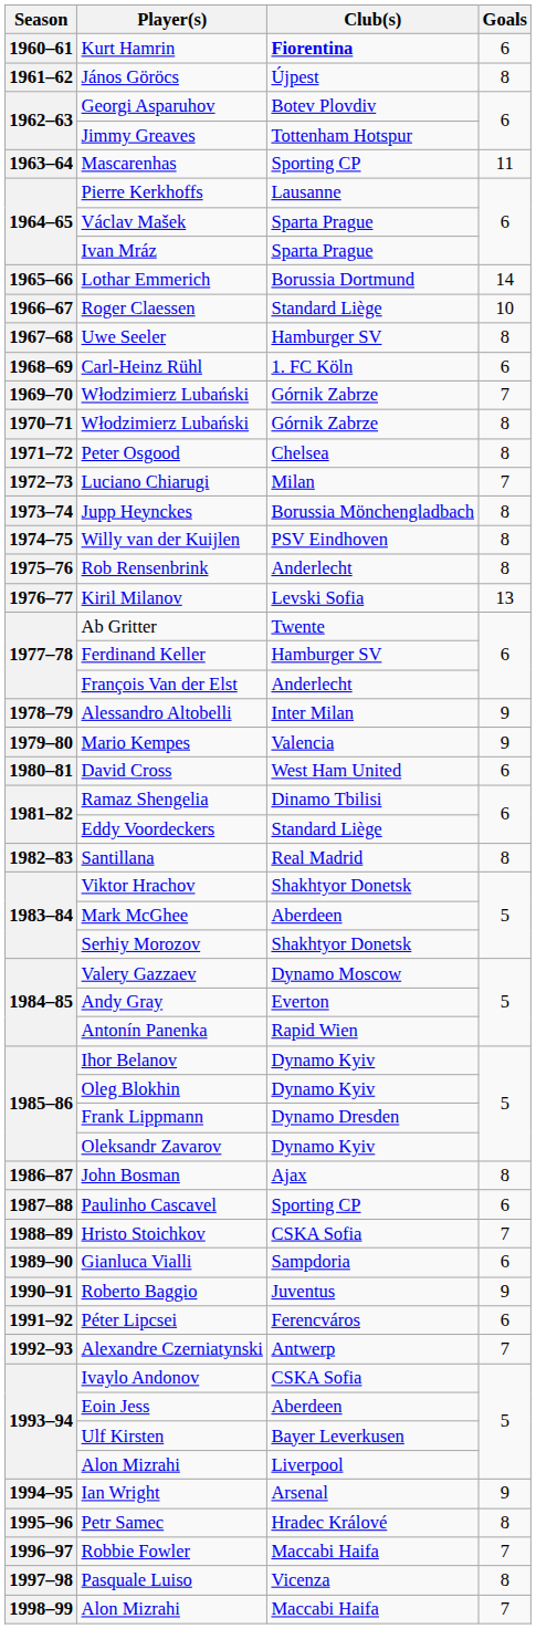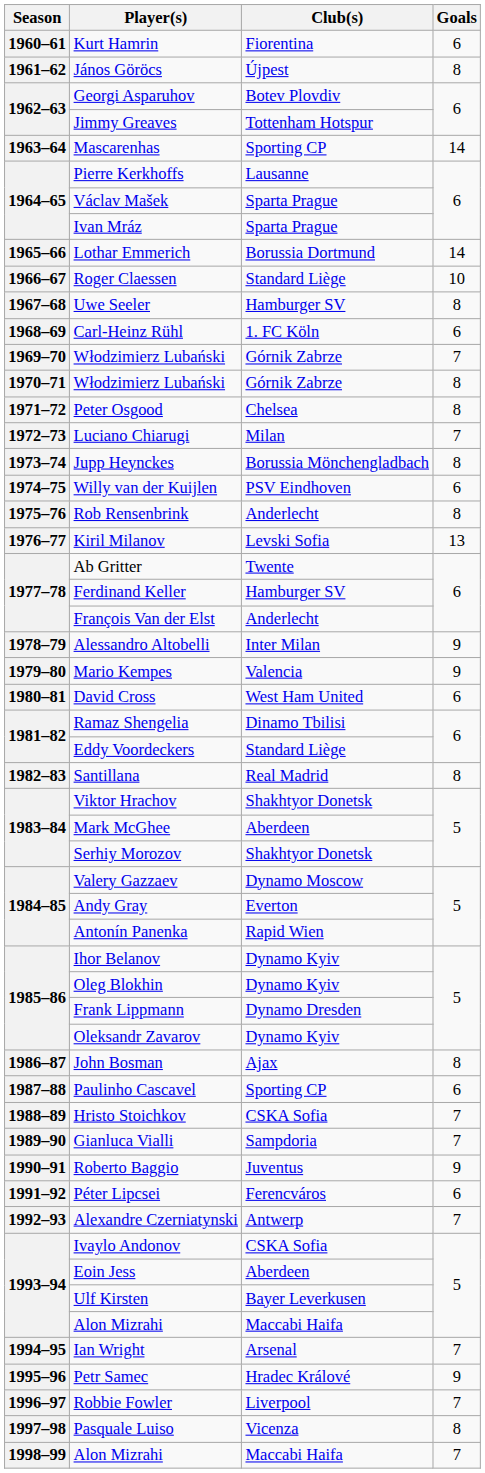 <table class="wikitable">
 <tr>
 <th>Season</th>
 <th>Player(s)</th>
 <th>Club(s)</th>
 <th>Goals</th>
 </tr>
 <tr>
 <th>1960–61</th>
 <td> <a href='#'>Kurt Hamrin</a></td>
-<td><strong> <a href='#'>Fiorentina</a></strong></td>
+<td> <a href='#'>Fiorentina</a></td>
 <td style="text-align:center;">6</td>
 </tr>
 <tr>
 <th>1961–62</th>
 <td> <a href='#'>János Göröcs</a></td>
 <td> <a href='#'>Újpest</a></td>
 <td style="text-align:center;">8</td>
 </tr>
 <tr>
 <th rowspan=2 valign="middle">1962–63</th>
 <td> <a href='#'>Georgi Asparuhov</a></td>
 <td> <a href='#'>Botev Plovdiv</a></td>
 <td rowspan=2 style="text-align:center;">6</td>
 </tr>
 <tr>
 <td> <a href='#'>Jimmy Greaves</a></td>
 <td> <a href='#'>Tottenham Hotspur</a></td>
 </tr>
 <tr>
 <th>1963–64</th>
 <td> <a href='#'>Mascarenhas</a></td>
 <td> <a href='#'>Sporting CP</a></td>
-<td style="text-align:center;">11</td>
+<td style="text-align:center;">14</td>
 </tr>
 <tr>
 <th rowspan=3 valign="middle">1964–65</th>
 <td> <a href='#'>Pierre Kerkhoffs</a></td>
 <td> <a href='#'>Lausanne</a></td>
 <td rowspan=3 style="text-align:center;">6</td>
 </tr>
 <tr>
 <td> <a href='#'>Václav Mašek</a></td>
 <td> <a href='#'>Sparta Prague</a></td>
 </tr>
 <tr>
 <td> <a href='#'>Ivan Mráz</a></td>
 <td> <a href='#'>Sparta Prague</a></td>
 </tr>
 <tr>
 <th>1965–66</th>
 <td> <a href='#'>Lothar Emmerich</a></td>
 <td> <a href='#'>Borussia Dortmund</a></td>
 <td style="text-align:center;">14</td>
 </tr>
 <tr>
 <th>1966–67</th>
 <td> <a href='#'>Roger Claessen</a></td>
 <td> <a href='#'>Standard Liège</a></td>
 <td style="text-align:center;">10</td>
 </tr>
 <tr>
 <th>1967–68</th>
 <td> <a href='#'>Uwe Seeler</a></td>
 <td> <a href='#'>Hamburger SV</a></td>
 <td style="text-align:center;">8</td>
 </tr>
 <tr>
 <th>1968–69</th>
 <td> <a href='#'>Carl-Heinz Rühl</a></td>
 <td> <a href='#'>1. FC Köln</a></td>
 <td style="text-align:center;">6</td>
 </tr>
 <tr>
 <th>1969–70</th>
 <td> <a href='#'>Włodzimierz Lubański</a></td>
 <td> <a href='#'>Górnik Zabrze</a></td>
 <td style="text-align:center;">7</td>
 </tr>
 <tr>
 <th>1970–71</th>
 <td> <a href='#'>Włodzimierz Lubański</a></td>
 <td> <a href='#'>Górnik Zabrze</a></td>
 <td style="text-align:center;">8</td>
 </tr>
 <tr>
 <th>1971–72</th>
 <td> <a href='#'>Peter Osgood</a></td>
 <td> <a href='#'>Chelsea</a></td>
 <td style="text-align:center;">8</td>
 </tr>
 <tr>
 <th>1972–73</th>
 <td> <a href='#'>Luciano Chiarugi</a></td>
 <td> <a href='#'>Milan</a></td>
 <td style="text-align:center;">7</td>
 </tr>
 <tr>
 <th>1973–74</th>
 <td> <a href='#'>Jupp Heynckes</a></td>
 <td> <a href='#'>Borussia Mönchengladbach</a></td>
 <td style="text-align:center;">8</td>
 </tr>
 <tr>
 <th>1974–75</th>
 <td> <a href='#'>Willy van der Kuijlen</a></td>
 <td> <a href='#'>PSV Eindhoven</a></td>
-<td style="text-align:center;">8</td>
+<td style="text-align:center;">6</td>
 </tr>
 <tr>
 <th>1975–76</th>
 <td> <a href='#'>Rob Rensenbrink</a></td>
 <td> <a href='#'>Anderlecht</a></td>
 <td style="text-align:center;">8</td>
 </tr>
 <tr>
 <th>1976–77</th>
 <td> <a href='#'>Kiril Milanov</a></td>
 <td> <a href='#'>Levski Sofia</a></td>
 <td style="text-align:center;">13</td>
 </tr>
 <tr>
 <th rowspan=3 valign="middle">1977–78</th>
 <td> Ab Gritter</td>
 <td> <a href='#'>Twente</a></td>
 <td rowspan=3 style="text-align:center;">6</td>
 </tr>
 <tr>
 <td> <a href='#'>Ferdinand Keller</a></td>
 <td> <a href='#'>Hamburger SV</a></td>
 </tr>
 <tr>
 <td> <a href='#'>François Van der Elst</a></td>
 <td> <a href='#'>Anderlecht</a></td>
 </tr>
 <tr>
 <th>1978–79</th>
 <td> <a href='#'>Alessandro Altobelli</a></td>
 <td> <a href='#'>Inter Milan</a></td>
 <td style="text-align:center;">9</td>
 </tr>
 <tr>
 <th>1979–80</th>
 <td> <a href='#'>Mario Kempes</a></td>
 <td> <a href='#'>Valencia</a></td>
 <td style="text-align:center;">9</td>
 </tr>
 <tr>
 <th>1980–81</th>
 <td> <a href='#'>David Cross</a></td>
 <td> <a href='#'>West Ham United</a></td>
 <td style="text-align:center;">6</td>
 </tr>
 <tr>
 <th rowspan=2 valign="middle">1981–82</th>
 <td> <a href='#'>Ramaz Shengelia</a></td>
 <td> <a href='#'>Dinamo Tbilisi</a></td>
 <td rowspan=2 style="text-align:center;">6</td>
 </tr>
 <tr>
 <td> <a href='#'>Eddy Voordeckers</a></td>
 <td> <a href='#'>Standard Liège</a></td>
 </tr>
 <tr>
 <th>1982–83</th>
 <td> <a href='#'>Santillana</a></td>
 <td> <a href='#'>Real Madrid</a></td>
 <td style="text-align:center;">8</td>
 </tr>
 <tr>
 <th rowspan=3 valign="middle">1983–84</th>
 <td> <a href='#'>Viktor Hrachov</a></td>
 <td> <a href='#'>Shakhtyor Donetsk</a></td>
 <td rowspan=3 style="text-align:center;">5</td>
 </tr>
 <tr>
 <td> <a href='#'>Mark McGhee</a></td>
 <td> <a href='#'>Aberdeen</a></td>
 </tr>
 <tr>
 <td> <a href='#'>Serhiy Morozov</a></td>
 <td> <a href='#'>Shakhtyor Donetsk</a></td>
 </tr>
 <tr>
 <th rowspan=3 valign="middle">1984–85</th>
 <td> <a href='#'>Valery Gazzaev</a></td>
 <td> <a href='#'>Dynamo Moscow</a></td>
 <td rowspan=3 style="text-align:center;">5</td>
 </tr>
 <tr>
 <td> <a href='#'>Andy Gray</a></td>
 <td> <a href='#'>Everton</a></td>
 </tr>
 <tr>
 <td> <a href='#'>Antonín Panenka</a></td>
 <td> <a href='#'>Rapid Wien</a></td>
 </tr>
 <tr>
 <th rowspan=4 valign="middle">1985–86</th>
 <td> <a href='#'>Ihor Belanov</a></td>
 <td> <a href='#'>Dynamo Kyiv</a></td>
 <td rowspan=4 style="text-align:center;">5</td>
 </tr>
 <tr>
 <td> <a href='#'>Oleg Blokhin</a></td>
 <td> <a href='#'>Dynamo Kyiv</a></td>
 </tr>
 <tr>
 <td> <a href='#'>Frank Lippmann</a></td>
 <td> <a href='#'>Dynamo Dresden</a></td>
 </tr>
 <tr>
 <td> <a href='#'>Oleksandr Zavarov</a></td>
 <td> <a href='#'>Dynamo Kyiv</a></td>
 </tr>
 <tr>
 <th>1986–87</th>
 <td> <a href='#'>John Bosman</a></td>
 <td> <a href='#'>Ajax</a></td>
 <td style="text-align:center;">8</td>
 </tr>
 <tr>
 <th>1987–88</th>
 <td> <a href='#'>Paulinho Cascavel</a></td>
 <td> <a href='#'>Sporting CP</a></td>
 <td style="text-align:center;">6</td>
 </tr>
 <tr>
 <th>1988–89</th>
 <td> <a href='#'>Hristo Stoichkov</a></td>
 <td> <a href='#'>CSKA Sofia</a></td>
 <td style="text-align:center;">7</td>
 </tr>
 <tr>
 <th>1989–90</th>
 <td> <a href='#'>Gianluca Vialli</a></td>
 <td> <a href='#'>Sampdoria</a></td>
-<td style="text-align:center;">6</td>
+<td style="text-align:center;">7</td>
 </tr>
 <tr>
 <th>1990–91</th>
 <td> <a href='#'>Roberto Baggio</a></td>
 <td> <a href='#'>Juventus</a></td>
 <td style="text-align:center;">9</td>
 </tr>
 <tr>
 <th>1991–92</th>
 <td> <a href='#'>Péter Lipcsei</a></td>
 <td> <a href='#'>Ferencváros</a></td>
 <td style="text-align:center;">6</td>
 </tr>
 <tr>
 <th>1992–93</th>
 <td> <a href='#'>Alexandre Czerniatynski</a></td>
 <td> <a href='#'>Antwerp</a></td>
 <td style="text-align:center;">7</td>
 </tr>
 <tr>
 <th rowspan=4 valign="middle">1993–94</th>
 <td> <a href='#'>Ivaylo Andonov</a></td>
 <td> <a href='#'>CSKA Sofia</a></td>
 <td rowspan=4 style="text-align:center;">5</td>
 </tr>
 <tr>
 <td> <a href='#'>Eoin Jess</a></td>
 <td> <a href='#'>Aberdeen</a></td>
 </tr>
 <tr>
 <td> <a href='#'>Ulf Kirsten</a></td>
 <td> <a href='#'>Bayer Leverkusen</a></td>
 </tr>
 <tr>
 <td> <a href='#'>Alon Mizrahi</a></td>
-<td> <a href='#'>Liverpool</a></td>
+<td> <a href='#'>Maccabi Haifa</a></td>
 </tr>
 <tr>
 <th>1994–95</th>
 <td> <a href='#'>Ian Wright</a></td>
 <td> <a href='#'>Arsenal</a></td>
-<td style="text-align:center;">9</td>
+<td style="text-align:center;">7</td>
 </tr>
 <tr>
 <th>1995–96</th>
 <td> <a href='#'>Petr Samec</a></td>
 <td> <a href='#'>Hradec Králové</a></td>
-<td style="text-align:center;">8</td>
+<td style="text-align:center;">9</td>
 </tr>
 <tr>
 <th>1996–97</th>
 <td> <a href='#'>Robbie Fowler</a></td>
-<td> <a href='#'>Maccabi Haifa</a></td>
+<td> <a href='#'>Liverpool</a></td>
 <td style="text-align:center;">7</td>
 </tr>
 <tr>
 <th>1997–98</th>
 <td> <a href='#'>Pasquale Luiso</a></td>
 <td> <a href='#'>Vicenza</a></td>
 <td style="text-align:center;">8</td>
 </tr>
 <tr>
 <th>1998–99</th>
 <td> <a href='#'>Alon Mizrahi</a></td>
 <td> <a href='#'>Maccabi Haifa</a></td>
 <td style="text-align:center;">7</td>
 </tr>
 </table>
